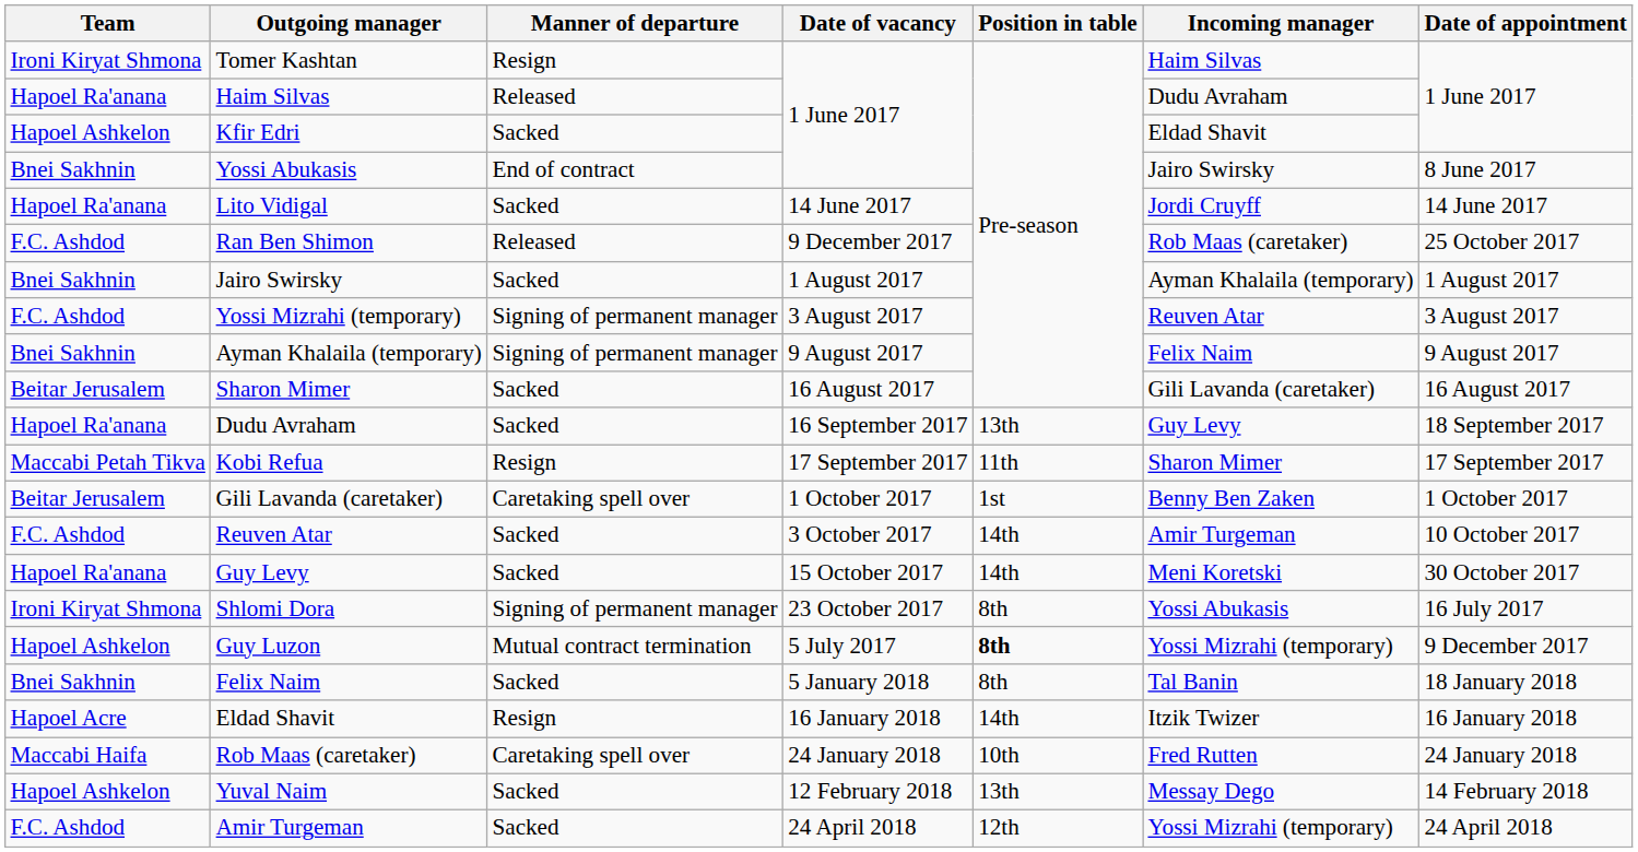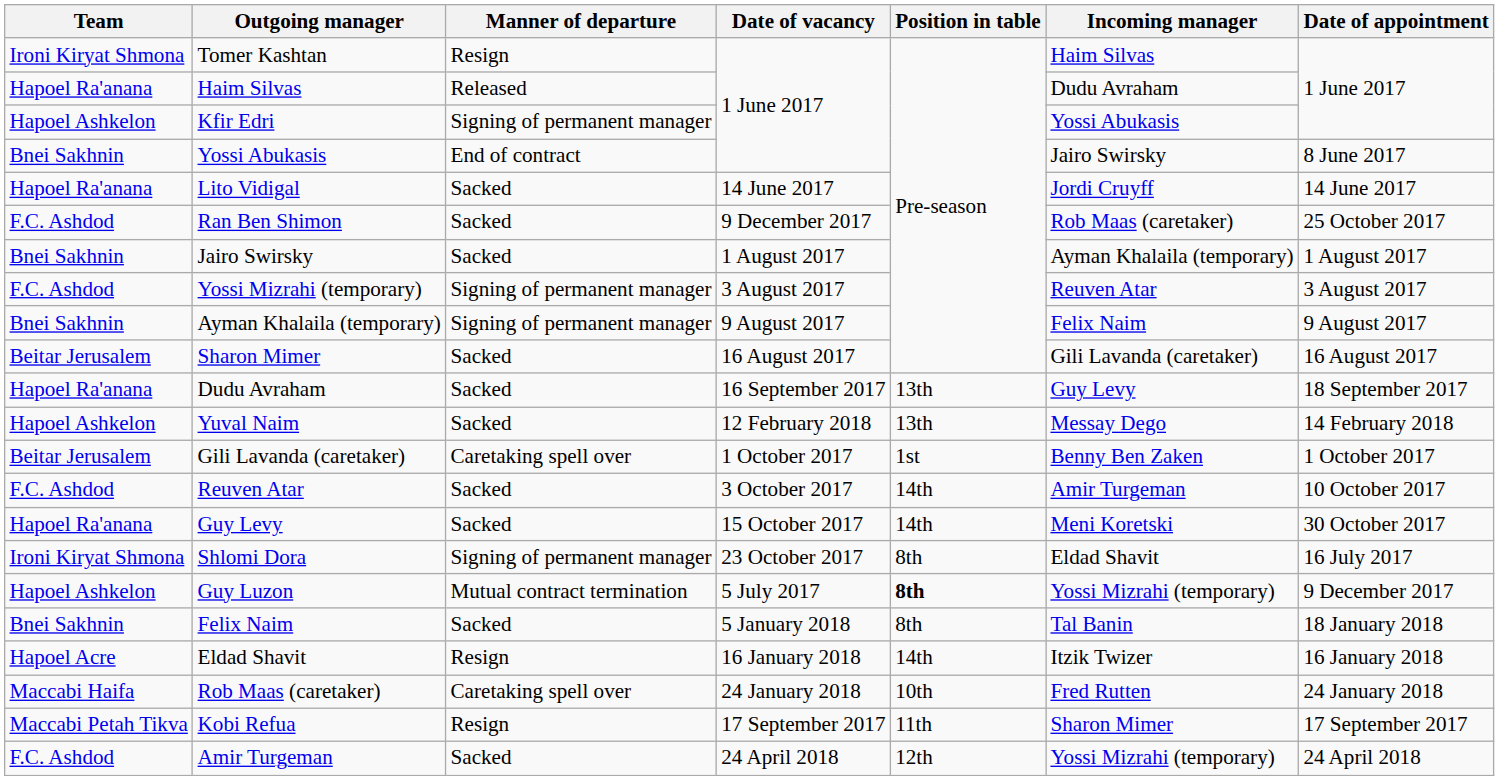 <table class="wikitable sortable">
 <tr>
 <th>Team</th>
 <th>Outgoing manager</th>
 <th>Manner of departure</th>
 <th>Date of vacancy</th>
 <th>Position in table</th>
 <th>Incoming manager</th>
 <th>Date of appointment</th>
 </tr>
 <tr>
 <td><a href='#'>Ironi Kiryat Shmona</a></td>
 <td>Tomer Kashtan</td>
 <td>Resign</td>
 <td rowspan="4">1 June 2017</td>
 <td rowspan="10">Pre-season</td>
 <td><a href='#'>Haim Silvas</a></td>
 <td rowspan="3">1 June 2017</td>
 </tr>
 <tr>
 <td><a href='#'>Hapoel Ra'anana</a></td>
 <td><a href='#'>Haim Silvas</a></td>
 <td>Released</td>
 <td>Dudu Avraham</td>
 </tr>
 <tr>
 <td><a href='#'>Hapoel Ashkelon</a></td>
 <td><a href='#'>Kfir Edri</a></td>
-<td>Sacked</td>
-<td>Eldad Shavit</td>
+<td>Signing of permanent manager</td>
+<td><a href='#'>Yossi Abukasis</a></td>
 </tr>
 <tr>
 <td><a href='#'>Bnei Sakhnin</a></td>
 <td><a href='#'>Yossi Abukasis</a></td>
 <td>End of contract</td>
 <td> Jairo Swirsky</td>
 <td>8 June 2017</td>
 </tr>
 <tr>
 <td><a href='#'>Hapoel Ra'anana</a></td>
 <td> <a href='#'>Lito Vidigal</a></td>
 <td>Sacked</td>
 <td>14 June 2017</td>
 <td> <a href='#'>Jordi Cruyff</a></td>
 <td>14 June 2017</td>
 </tr>
 <tr>
 <td><a href='#'>F.C. Ashdod</a></td>
 <td><a href='#'>Ran Ben Shimon</a></td>
-<td>Released</td>
+<td>Sacked</td>
 <td>9 December 2017</td>
 <td> <a href='#'>Rob Maas</a> (caretaker)</td>
 <td>25 October 2017</td>
 </tr>
 <tr>
 <td><a href='#'>Bnei Sakhnin</a></td>
 <td> Jairo Swirsky</td>
 <td>Sacked</td>
 <td>1 August 2017</td>
 <td>Ayman Khalaila (temporary)</td>
 <td>1 August 2017</td>
 </tr>
 <tr>
 <td><a href='#'>F.C. Ashdod</a></td>
 <td><a href='#'>Yossi Mizrahi</a> (temporary)</td>
 <td>Signing of permanent manager</td>
 <td>3 August 2017</td>
 <td><a href='#'>Reuven Atar</a></td>
 <td>3 August 2017</td>
 </tr>
 <tr>
 <td><a href='#'>Bnei Sakhnin</a></td>
 <td>Ayman Khalaila (temporary)</td>
 <td>Signing of permanent manager</td>
 <td>9 August 2017</td>
 <td><a href='#'>Felix Naim</a></td>
 <td>9 August 2017</td>
 </tr>
 <tr>
 <td><a href='#'>Beitar Jerusalem</a></td>
 <td><a href='#'>Sharon Mimer</a></td>
 <td>Sacked</td>
 <td>16 August 2017</td>
 <td>Gili Lavanda (caretaker)</td>
 <td>16 August 2017</td>
 </tr>
 <tr>
 <td><a href='#'>Hapoel Ra'anana</a></td>
 <td>Dudu Avraham</td>
 <td>Sacked</td>
 <td>16 September 2017</td>
 <td>13th</td>
 <td><a href='#'>Guy Levy</a></td>
 <td>18 September 2017</td>
 </tr>
 <tr>
-<td><a href='#'>Maccabi Petah Tikva</a></td>
-<td><a href='#'>Kobi Refua</a></td>
-<td>Resign</td>
-<td>17 September 2017</td>
-<td>11th</td>
-<td><a href='#'>Sharon Mimer</a></td>
-<td>17 September 2017</td>
+<td><a href='#'>Hapoel Ashkelon</a></td>
+<td><a href='#'>Yuval Naim</a></td>
+<td>Sacked</td>
+<td>12 February 2018</td>
+<td>13th</td>
+<td><a href='#'>Messay Dego</a></td>
+<td>14 February 2018</td>
 </tr>
 <tr>
 <td><a href='#'>Beitar Jerusalem</a></td>
 <td>Gili Lavanda (caretaker)</td>
 <td>Caretaking spell over</td>
 <td>1 October 2017</td>
 <td>1st</td>
 <td><a href='#'>Benny Ben Zaken</a></td>
 <td>1 October 2017</td>
 </tr>
 <tr>
 <td><a href='#'>F.C. Ashdod</a></td>
 <td><a href='#'>Reuven Atar</a></td>
 <td>Sacked</td>
 <td>3 October 2017</td>
 <td>14th</td>
 <td><a href='#'>Amir Turgeman</a></td>
 <td>10 October 2017</td>
 </tr>
 <tr>
 <td><a href='#'>Hapoel Ra'anana</a></td>
 <td><a href='#'>Guy Levy</a></td>
 <td>Sacked</td>
 <td>15 October 2017</td>
 <td>14th</td>
 <td><a href='#'>Meni Koretski</a></td>
 <td>30 October 2017</td>
 </tr>
 <tr>
 <td><a href='#'>Ironi Kiryat Shmona</a></td>
 <td><a href='#'>Shlomi Dora</a></td>
 <td>Signing of permanent manager</td>
 <td>23 October 2017</td>
 <td>8th</td>
-<td><a href='#'>Yossi Abukasis</a></td>
+<td>Eldad Shavit</td>
 <td>16 July 2017</td>
 </tr>
 <tr>
 <td><a href='#'>Hapoel Ashkelon</a></td>
 <td><a href='#'>Guy Luzon</a></td>
 <td>Mutual contract termination</td>
 <td>5 July 2017</td>
 <td><strong>8th</strong></td>
 <td><a href='#'>Yossi Mizrahi</a> (temporary)</td>
 <td>9 December 2017</td>
 </tr>
 <tr>
 <td><a href='#'>Bnei Sakhnin</a></td>
 <td><a href='#'>Felix Naim</a></td>
 <td>Sacked</td>
 <td>5 January 2018</td>
 <td>8th</td>
 <td><a href='#'>Tal Banin</a></td>
 <td>18 January 2018</td>
 </tr>
 <tr>
 <td><a href='#'>Hapoel Acre</a></td>
 <td>Eldad Shavit</td>
 <td>Resign</td>
 <td>16 January 2018</td>
 <td>14th</td>
 <td>Itzik Twizer</td>
 <td>16 January 2018</td>
 </tr>
 <tr>
 <td><a href='#'>Maccabi Haifa</a></td>
 <td> <a href='#'>Rob Maas</a> (caretaker)</td>
 <td>Caretaking spell over</td>
 <td>24 January 2018</td>
 <td>10th</td>
 <td> <a href='#'>Fred Rutten</a></td>
 <td>24 January 2018</td>
 </tr>
 <tr>
-<td><a href='#'>Hapoel Ashkelon</a></td>
-<td><a href='#'>Yuval Naim</a></td>
-<td>Sacked</td>
-<td>12 February 2018</td>
-<td>13th</td>
-<td><a href='#'>Messay Dego</a></td>
-<td>14 February 2018</td>
+<td><a href='#'>Maccabi Petah Tikva</a></td>
+<td><a href='#'>Kobi Refua</a></td>
+<td>Resign</td>
+<td>17 September 2017</td>
+<td>11th</td>
+<td><a href='#'>Sharon Mimer</a></td>
+<td>17 September 2017</td>
 </tr>
 <tr>
 <td><a href='#'>F.C. Ashdod</a></td>
 <td><a href='#'>Amir Turgeman</a></td>
 <td>Sacked</td>
 <td>24 April 2018</td>
 <td>12th</td>
 <td><a href='#'>Yossi Mizrahi</a> (temporary)</td>
 <td>24 April 2018</td>
 </tr>
 </table>
